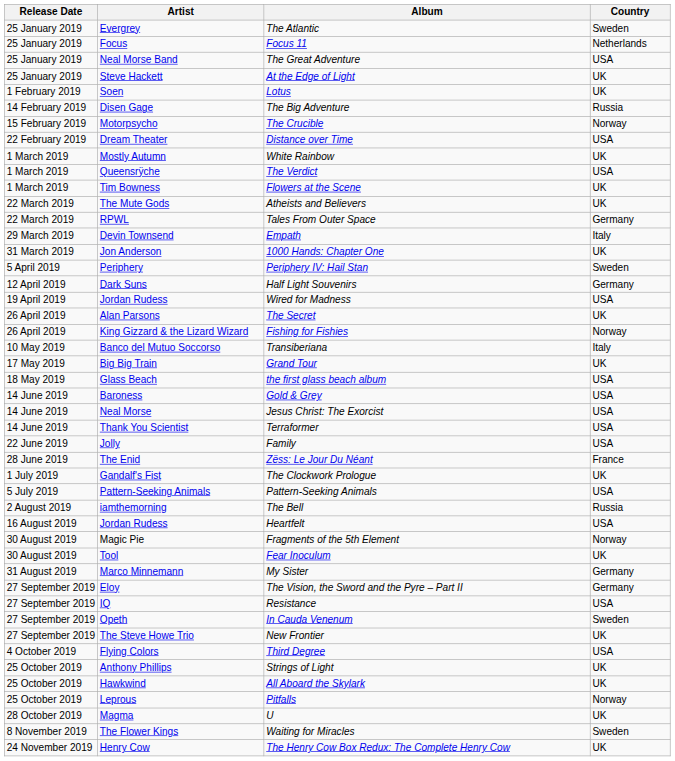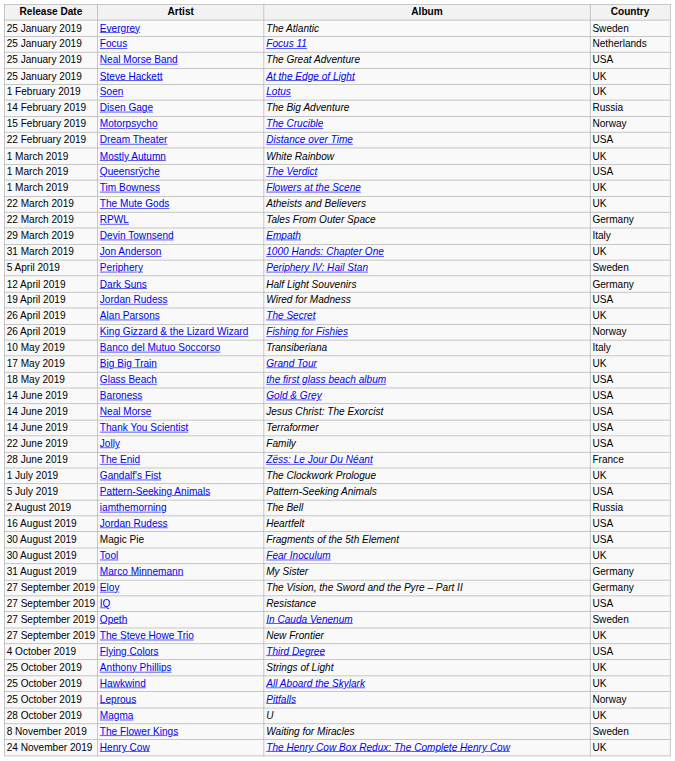 <table class="wikitable center">
 <tr>
 <th align=center width="14%">Release Date</th>
 <th align=center width="25%">Artist</th>
 <th align=center width="49%">Album</th>
 <th align=center width="12%">Country</th>
 </tr>
 <tr>
 <td>25 January 2019</td>
 <td><a href='#'>Evergrey</a></td>
 <td><em>The Atlantic</em></td>
 <td>Sweden</td>
 </tr>
 <tr>
 <td>25 January 2019</td>
 <td><a href='#'>Focus</a></td>
 <td><em><a href='#'>Focus 11</a></em></td>
 <td>Netherlands</td>
 </tr>
 <tr>
 <td>25 January 2019</td>
 <td><a href='#'>Neal Morse Band</a></td>
 <td><em>The Great Adventure</em></td>
 <td>USA</td>
 </tr>
 <tr>
 <td>25 January 2019</td>
 <td><a href='#'>Steve Hackett</a></td>
 <td><em><a href='#'>At the Edge of Light</a></em></td>
 <td>UK</td>
 </tr>
 <tr>
 <td>1 February 2019</td>
 <td><a href='#'>Soen</a></td>
 <td><a href='#'><em>Lotus</em></a></td>
 <td>UK</td>
 </tr>
 <tr>
 <td>14 February 2019</td>
 <td><a href='#'>Disen Gage</a></td>
 <td><em>The Big Adventure</em></td>
 <td>Russia</td>
 </tr>
 <tr>
 <td>15 February 2019</td>
 <td><a href='#'>Motorpsycho</a></td>
 <td><a href='#'><em>The Crucible</em></a></td>
 <td>Norway</td>
 </tr>
 <tr>
 <td>22 February 2019</td>
 <td><a href='#'>Dream Theater</a></td>
 <td><em><a href='#'>Distance over Time</a></em></td>
 <td>USA</td>
 </tr>
 <tr>
 <td>1 March 2019</td>
 <td><a href='#'>Mostly Autumn</a></td>
 <td><em>White Rainbow</em></td>
 <td>UK</td>
 </tr>
 <tr>
 <td>1 March 2019</td>
 <td><a href='#'>Queensrÿche</a></td>
 <td><a href='#'><em>The Verdict</em></a></td>
 <td>USA</td>
 </tr>
 <tr>
 <td>1 March 2019</td>
 <td><a href='#'>Tim Bowness</a></td>
 <td><em><a href='#'>Flowers at the Scene</a></em></td>
 <td>UK</td>
 </tr>
 <tr>
 <td>22 March 2019</td>
 <td><a href='#'>The Mute Gods</a></td>
 <td><em>Atheists and Believers</em></td>
 <td>UK</td>
 </tr>
 <tr>
 <td>22 March 2019</td>
 <td><a href='#'>RPWL</a></td>
 <td><em>Tales From Outer Space</em></td>
 <td>Germany</td>
 </tr>
 <tr>
 <td>29 March 2019</td>
 <td><a href='#'>Devin Townsend</a></td>
 <td><a href='#'><em>Empath</em></a></td>
 <td>Italy</td>
 </tr>
 <tr>
 <td>31 March 2019</td>
 <td><a href='#'>Jon Anderson</a></td>
 <td><em><a href='#'>1000 Hands: Chapter One</a></em></td>
 <td>UK</td>
 </tr>
 <tr>
 <td>5 April 2019</td>
 <td><a href='#'>Periphery</a></td>
 <td><em><a href='#'>Periphery IV: Hail Stan</a></em></td>
 <td>Sweden</td>
 </tr>
 <tr>
 <td>12 April 2019</td>
 <td><a href='#'>Dark Suns</a></td>
 <td><em>Half Light Souvenirs</em></td>
 <td>Germany</td>
 </tr>
 <tr>
 <td>19 April 2019</td>
 <td><a href='#'>Jordan Rudess</a></td>
 <td><em>Wired for Madness</em></td>
 <td>USA</td>
 </tr>
 <tr>
 <td>26 April 2019</td>
 <td><a href='#'>Alan Parsons</a></td>
 <td><a href='#'><em>The Secret</em></a></td>
 <td>UK</td>
 </tr>
 <tr>
 <td>26 April 2019</td>
 <td><a href='#'>King Gizzard & the Lizard Wizard</a></td>
 <td><em><a href='#'>Fishing for Fishies</a></em></td>
 <td>Norway</td>
 </tr>
 <tr>
 <td>10 May 2019</td>
 <td><a href='#'>Banco del Mutuo Soccorso</a></td>
 <td><em>Transiberiana</em></td>
 <td>Italy</td>
 </tr>
 <tr>
 <td>17 May 2019</td>
 <td><a href='#'>Big Big Train</a></td>
 <td><a href='#'><em>Grand Tour</em></a></td>
 <td>UK</td>
 </tr>
 <tr>
 <td>18 May 2019</td>
 <td><a href='#'>Glass Beach</a></td>
 <td><a href='#'><em>the first glass beach album</em></a></td>
 <td>USA</td>
 </tr>
 <tr>
 <td>14 June 2019</td>
 <td><a href='#'>Baroness</a></td>
 <td><em><a href='#'>Gold & Grey</a></em></td>
 <td>USA</td>
 </tr>
 <tr>
 <td>14 June 2019</td>
 <td><a href='#'>Neal Morse</a></td>
 <td><em>Jesus Christ: The Exorcist</em></td>
 <td>USA</td>
 </tr>
 <tr>
 <td>14 June 2019</td>
 <td><a href='#'>Thank You Scientist</a></td>
 <td><em>Terraformer</em></td>
 <td>USA</td>
 </tr>
 <tr>
 <td>22 June 2019</td>
 <td><a href='#'>Jolly</a></td>
 <td><em>Family</em></td>
 <td>USA</td>
 </tr>
 <tr>
 <td>28 June 2019</td>
 <td><a href='#'>The Enid</a></td>
 <td><em><a href='#'>Zëss: Le Jour Du Néant</a></em></td>
 <td>France</td>
 </tr>
 <tr>
 <td>1 July 2019</td>
 <td><a href='#'>Gandalf's Fist</a></td>
 <td><em>The Clockwork Prologue</em></td>
 <td>UK</td>
 </tr>
 <tr>
 <td>5 July 2019</td>
 <td><a href='#'>Pattern-Seeking Animals</a></td>
 <td><em>Pattern-Seeking Animals</em></td>
 <td>USA</td>
 </tr>
 <tr>
 <td>2 August 2019</td>
 <td><a href='#'>iamthemorning</a></td>
 <td><em>The Bell</em></td>
 <td>Russia</td>
 </tr>
 <tr>
 <td>16 August 2019</td>
 <td><a href='#'>Jordan Rudess</a></td>
 <td><em>Heartfelt</em></td>
 <td>USA</td>
 </tr>
 <tr>
 <td>30 August 2019</td>
 <td>Magic Pie</td>
 <td><em>Fragments of the 5th Element</em></td>
-<td>Norway</td>
+<td>USA</td>
 </tr>
 <tr>
 <td>30 August 2019</td>
 <td><a href='#'>Tool</a></td>
 <td><em><a href='#'>Fear Inoculum</a></em></td>
 <td>UK</td>
 </tr>
 <tr>
 <td>31 August 2019</td>
 <td><a href='#'>Marco Minnemann</a></td>
 <td><em>My Sister</em></td>
 <td>Germany</td>
 </tr>
 <tr>
 <td>27 September 2019</td>
 <td><a href='#'>Eloy</a></td>
 <td><em>The Vision, the Sword and the Pyre – Part II</em></td>
 <td>Germany</td>
 </tr>
 <tr>
 <td>27 September 2019</td>
 <td><a href='#'>IQ</a></td>
 <td><em>Resistance</em></td>
 <td>USA</td>
 </tr>
 <tr>
 <td>27 September 2019</td>
 <td><a href='#'>Opeth</a></td>
 <td><em><a href='#'>In Cauda Venenum</a></em></td>
 <td>Sweden</td>
 </tr>
 <tr>
 <td>27 September 2019</td>
 <td><a href='#'>The Steve Howe Trio</a></td>
 <td><em>New Frontier</em></td>
 <td>UK</td>
 </tr>
 <tr>
 <td>4 October 2019</td>
 <td><a href='#'>Flying Colors</a></td>
 <td><a href='#'><em>Third Degree</em></a></td>
 <td>USA</td>
 </tr>
 <tr>
 <td>25 October 2019</td>
 <td><a href='#'>Anthony Phillips</a></td>
 <td><em>Strings of Light</em></td>
 <td>UK</td>
 </tr>
 <tr>
 <td>25 October 2019</td>
 <td><a href='#'>Hawkwind</a></td>
 <td><em><a href='#'>All Aboard the Skylark</a></em></td>
 <td>UK</td>
 </tr>
 <tr>
 <td>25 October 2019</td>
 <td><a href='#'>Leprous</a></td>
 <td><em><a href='#'>Pitfalls</a></em></td>
 <td>Norway</td>
 </tr>
 <tr>
 <td>28 October 2019</td>
 <td><a href='#'>Magma</a></td>
 <td><em>U</em></td>
 <td>UK</td>
 </tr>
 <tr>
 <td>8 November 2019</td>
 <td><a href='#'>The Flower Kings</a></td>
 <td><em>Waiting for Miracles</em></td>
 <td>Sweden</td>
 </tr>
 <tr>
 <td>24 November 2019</td>
 <td><a href='#'>Henry Cow</a></td>
 <td><em><a href='#'>The Henry Cow Box Redux: The Complete Henry Cow</a></em></td>
 <td>UK</td>
 </tr>
 </table>
